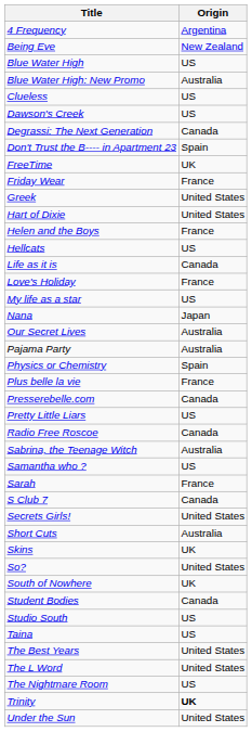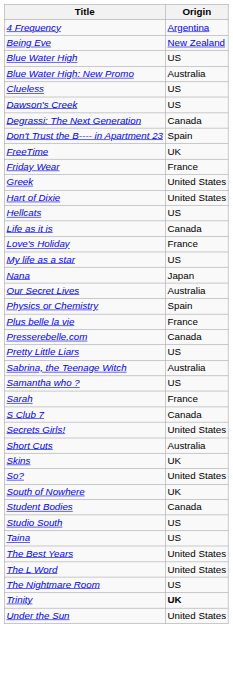 <table Class = "wikitable">
 <tr>
 <th scope = "col" class = "unsortable">Title</th>
 <th scope = "col">Origin</th>
 </tr>
 <tr>
 <td><em><a href='#'>4 Frequency</a></em></td>
 <td><a href='#'>Argentina</a></td>
 </tr>
 <tr>
 <td><em><a href='#'>Being Eve</a></em></td>
 <td><a href='#'>New Zealand</a></td>
 </tr>
 <tr>
 <td><em><a href='#'>Blue Water High</a></em></td>
 <td>US</td>
 </tr>
 <tr>
 <td><em><a href='#'> Blue Water High: New Promo</a></em></td>
 <td>Australia</td>
 </tr>
 <tr>
 <td><em><a href='#'>Clueless</a></em></td>
 <td>US</td>
 </tr>
 <tr>
 <td><em><a href='#'>Dawson's Creek</a></em></td>
 <td>US</td>
 </tr>
 <tr>
 <td><em><a href='#'>Degrassi: The Next Generation</a></em></td>
 <td>Canada</td>
 </tr>
 <tr>
 <td><em><a href='#'>Don't Trust the B---- in Apartment 23</a></em></td>
 <td>Spain</td>
 </tr>
 <tr>
 <td><em><a href='#'>FreeTime</a></em></td>
 <td>UK</td>
 </tr>
 <tr>
 <td><em><a href='#'>Friday Wear</a></em></td>
 <td>France</td>
 </tr>
 <tr>
 <td><em><a href='#'>Greek</a></em></td>
 <td>United States</td>
 </tr>
 <tr>
 <td><em><a href='#'>Hart of Dixie</a></em></td>
 <td>United States</td>
 </tr>
 <tr>
-<td><em><a href='#'>Helen and the Boys</a></em></td>
-<td>France</td>
-</tr>
-<tr>
 <td><em><a href='#'>Hellcats</a></em></td>
 <td>US</td>
 </tr>
 <tr>
 <td><em><a href='#'>Life as it is</a></em></td>
 <td>Canada</td>
 </tr>
 <tr>
 <td><em><a href='#'>Love's Holiday</a></em></td>
 <td>France</td>
 </tr>
 <tr>
 <td><em><a href='#'>My life as a star</a></em></td>
 <td>US</td>
 </tr>
 <tr>
 <td><em><a href='#'>Nana</a></em></td>
 <td>Japan</td>
 </tr>
 <tr>
 <td><em><a href='#'>Our Secret Lives</a></em></td>
 <td>Australia</td>
 </tr>
 <tr>
-<td><em>Pajama Party</em></td>
-<td>Australia</td>
-</tr>
-<tr>
 <td><em><a href='#'>Physics or Chemistry</a></em></td>
 <td>Spain</td>
 </tr>
 <tr>
 <td><em><a href='#'>Plus belle la vie</a></em></td>
 <td>France</td>
 </tr>
 <tr>
 <td><em><a href='#'>Presserebelle.com</a></em></td>
 <td>Canada</td>
 </tr>
 <tr>
 <td><em><a href='#'>Pretty Little Liars</a></em></td>
 <td>US</td>
-</tr>
-<tr>
-<td><em><a href='#'>Radio Free Roscoe</a></em></td>
-<td>Canada</td>
 </tr>
 <tr>
 <td><em><a href='#'>Sabrina, the Teenage Witch</a></em></td>
 <td>Australia</td>
 </tr>
 <tr>
 <td><em><a href='#'>Samantha who ?</a></em></td>
 <td>US</td>
 </tr>
 <tr>
 <td><em><a href='#'>Sarah</a></em></td>
 <td>France</td>
 </tr>
 <tr>
 <td><em><a href='#'>S Club 7</a></em></td>
 <td>Canada</td>
 </tr>
 <tr>
 <td><em><a href='#'>Secrets Girls!</a></em></td>
 <td>United States</td>
 </tr>
 <tr>
 <td><em><a href='#'>Short Cuts</a></em></td>
 <td>Australia</td>
 </tr>
 <tr>
 <td><em><a href='#'>Skins</a></em></td>
 <td>UK</td>
 </tr>
 <tr>
 <td><em><a href='#'>So?</a></em></td>
 <td>United States</td>
 </tr>
 <tr>
 <td><em><a href='#'>South of Nowhere</a></em></td>
 <td>UK</td>
 </tr>
 <tr>
 <td><em><a href='#'>Student Bodies</a></em></td>
 <td>Canada</td>
 </tr>
 <tr>
 <td><em><a href='#'>Studio South</a></em></td>
 <td>US</td>
 </tr>
 <tr>
 <td><em><a href='#'>Taina</a></em></td>
 <td>US</td>
 </tr>
 <tr>
 <td><em><a href='#'>The Best Years</a></em></td>
 <td>United States</td>
 </tr>
 <tr>
 <td><em><a href='#'>The L Word</a></em></td>
 <td>United States</td>
 </tr>
 <tr>
 <td><em><a href='#'>The Nightmare Room</a></em></td>
 <td>US</td>
 </tr>
 <tr>
 <td><em><a href='#'>Trinity</a></em></td>
 <td><strong>UK</strong></td>
 </tr>
 <tr>
 <td><em><a href='#'>Under the Sun</a></em></td>
 <td>United States</td>
 </tr>
 </table>
